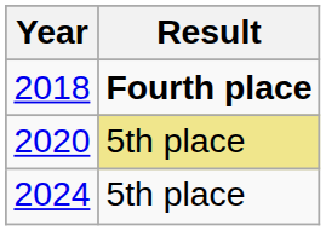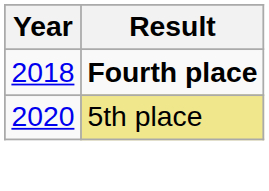 <table class="wikitable">
 <tr>
 <th>Year</th>
 <th>Result</th>
 </tr>
 <tr>
 <td><a href='#'>2018</a></td>
 <td><strong>Fourth place</strong></td>
 </tr>
 <tr>
 <td><a href='#'>2020</a></td>
 <td style="background: khaki;">5th place</td>
 </tr>
-<tr>
-<td><a href='#'>2024</a></td>
-<td>5th place</td>
-</tr>
 </table>
